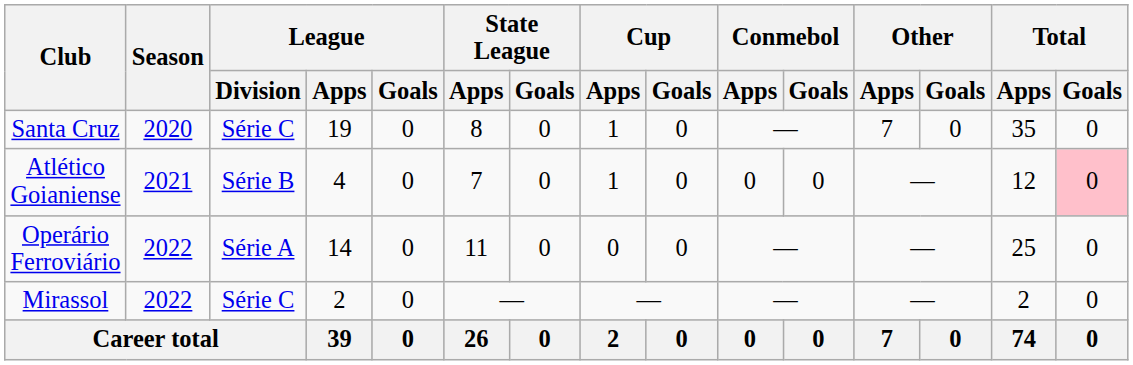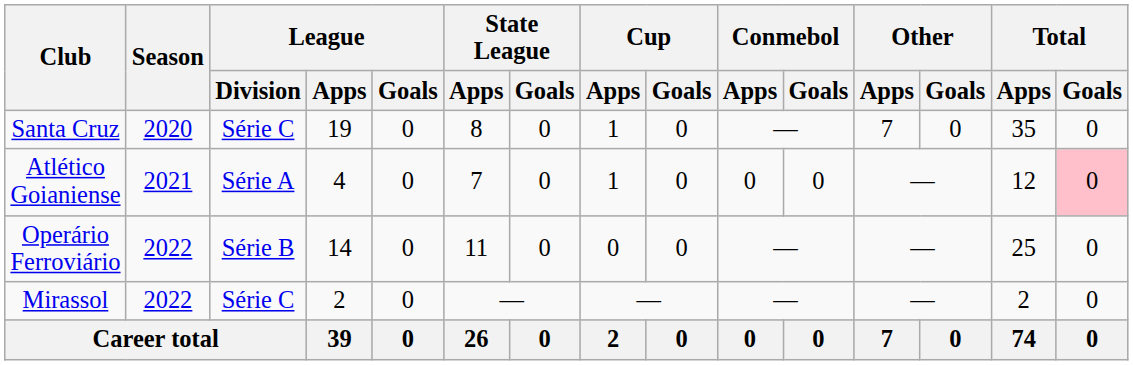 <table class="wikitable" style="text-align: center;">
 <tr>
 <th rowspan="2">Club</th>
 <th rowspan="2">Season</th>
 <th colspan="3">League</th>
 <th colspan="2">State League</th>
 <th colspan="2">Cup</th>
 <th colspan="2">Conmebol</th>
 <th colspan="2">Other</th>
 <th colspan="2">Total</th>
 </tr>
 <tr>
 <th>Division</th>
 <th>Apps</th>
 <th>Goals</th>
 <th>Apps</th>
 <th>Goals</th>
 <th>Apps</th>
 <th>Goals</th>
 <th>Apps</th>
 <th>Goals</th>
 <th>Apps</th>
 <th>Goals</th>
 <th>Apps</th>
 <th>Goals</th>
 </tr>
 <tr>
 <td valign="center"><a href='#'>Santa Cruz</a></td>
 <td><a href='#'>2020</a></td>
 <td><a href='#'>Série C</a></td>
 <td>19</td>
 <td>0</td>
 <td>8</td>
 <td>0</td>
 <td>1</td>
 <td>0</td>
 <td colspan="2">—</td>
 <td>7</td>
 <td>0</td>
 <td>35</td>
 <td>0</td>
 </tr>
 <tr>
 <td valign="center"><a href='#'>Atlético Goianiense</a></td>
 <td><a href='#'>2021</a></td>
-<td><a href='#'>Série B</a></td>
+<td><a href='#'>Série A</a></td>
 <td>4</td>
 <td>0</td>
 <td>7</td>
 <td>0</td>
 <td>1</td>
 <td>0</td>
 <td>0</td>
 <td>0</td>
 <td colspan="2">—</td>
 <td>12</td>
 <td style="background: pink;">0</td>
 </tr>
 <tr>
 <td valign="center"><a href='#'>Operário Ferroviário</a></td>
 <td><a href='#'>2022</a></td>
-<td><a href='#'>Série A</a></td>
+<td><a href='#'>Série B</a></td>
 <td>14</td>
 <td>0</td>
 <td>11</td>
 <td>0</td>
 <td>0</td>
 <td>0</td>
 <td colspan="2">—</td>
 <td colspan="2">—</td>
 <td>25</td>
 <td>0</td>
 </tr>
 <tr>
 <td valign="center"><a href='#'>Mirassol</a></td>
 <td><a href='#'>2022</a></td>
 <td><a href='#'>Série C</a></td>
 <td>2</td>
 <td>0</td>
 <td colspan="2">—</td>
 <td colspan="2">—</td>
 <td colspan="2">—</td>
 <td colspan="2">—</td>
 <td>2</td>
 <td>0</td>
 </tr>
 <tr>
 <th colspan="3"><strong>Career total</strong></th>
 <th>39</th>
 <th>0</th>
 <th>26</th>
 <th>0</th>
 <th>2</th>
 <th>0</th>
 <th>0</th>
 <th>0</th>
 <th>7</th>
 <th>0</th>
 <th>74</th>
 <th>0</th>
 </tr>
 </table>
